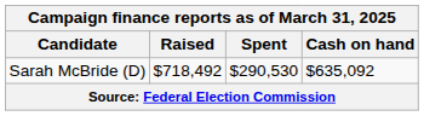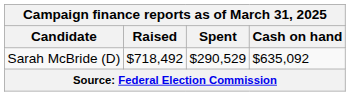 <table class="wikitable sortable">
 <tr>
 <th colspan=4>Campaign finance reports as of March 31, 2025</th>
 </tr>
 <tr style="text-align:center;">
 <th>Candidate</th>
 <th>Raised</th>
 <th>Spent</th>
 <th>Cash on hand</th>
 </tr>
 <tr>
 <td>Sarah McBride (D)</td>
 <td>$718,492</td>
-<td>$290,530</td>
+<td>$290,529</td>
 <td>$635,092</td>
 </tr>
 <tr>
 <th colspan="4"><small>Source: <a href='#'>Federal Election Commission</a></small></th>
 </tr>
 </table>
